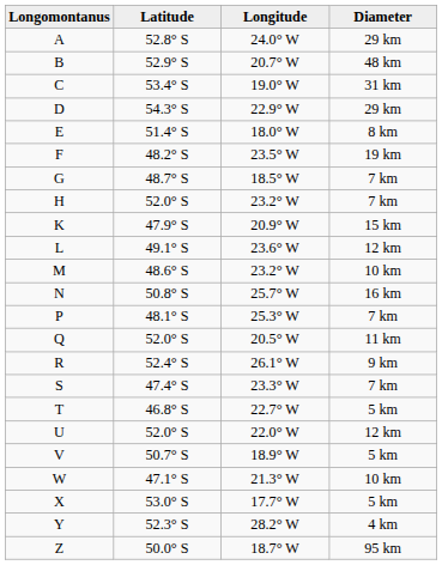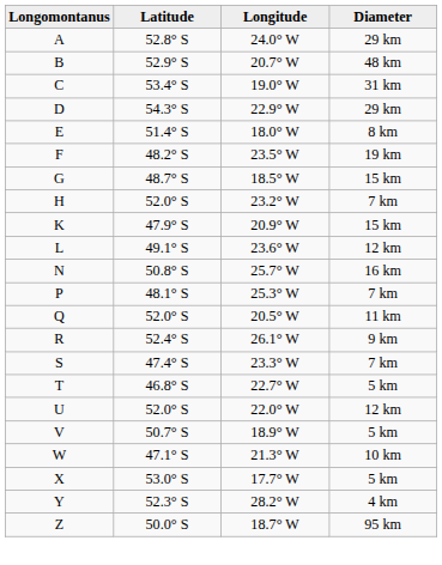 <table class="wikitable">
 <tr>
 <th width="25%" style="background:#eeeeee;">Longomontanus</th>
 <th width="25%" style="background:#eeeeee;">Latitude</th>
 <th width="25%" style="background:#eeeeee;">Longitude</th>
 <th width="25%" style="background:#eeeeee;">Diameter</th>
 </tr>
 <tr>
 <td align="center">A</td>
 <td align="center">52.8° S</td>
 <td align="center">24.0° W</td>
 <td align="center">29 km</td>
 </tr>
 <tr>
 <td align="center">B</td>
 <td align="center">52.9° S</td>
 <td align="center">20.7° W</td>
 <td align="center">48 km</td>
 </tr>
 <tr>
 <td align="center">C</td>
 <td align="center">53.4° S</td>
 <td align="center">19.0° W</td>
 <td align="center">31 km</td>
 </tr>
 <tr>
 <td align="center">D</td>
 <td align="center">54.3° S</td>
 <td align="center">22.9° W</td>
 <td align="center">29 km</td>
 </tr>
 <tr>
 <td align="center">E</td>
 <td align="center">51.4° S</td>
 <td align="center">18.0° W</td>
 <td align="center">8 km</td>
 </tr>
 <tr>
 <td align="center">F</td>
 <td align="center">48.2° S</td>
 <td align="center">23.5° W</td>
 <td align="center">19 km</td>
 </tr>
 <tr>
 <td align="center">G</td>
 <td align="center">48.7° S</td>
 <td align="center">18.5° W</td>
-<td align="center">7 km</td>
+<td align="center">15 km</td>
 </tr>
 <tr>
 <td align="center">H</td>
 <td align="center">52.0° S</td>
 <td align="center">23.2° W</td>
 <td align="center">7 km</td>
 </tr>
 <tr>
 <td align="center">K</td>
 <td align="center">47.9° S</td>
 <td align="center">20.9° W</td>
 <td align="center">15 km</td>
 </tr>
 <tr>
 <td align="center">L</td>
 <td align="center">49.1° S</td>
 <td align="center">23.6° W</td>
 <td align="center">12 km</td>
-</tr>
-<tr>
-<td align="center">M</td>
-<td align="center">48.6° S</td>
-<td align="center">23.2° W</td>
-<td align="center">10 km</td>
 </tr>
 <tr>
 <td align="center">N</td>
 <td align="center">50.8° S</td>
 <td align="center">25.7° W</td>
 <td align="center">16 km</td>
 </tr>
 <tr>
 <td align="center">P</td>
 <td align="center">48.1° S</td>
 <td align="center">25.3° W</td>
 <td align="center">7 km</td>
 </tr>
 <tr>
 <td align="center">Q</td>
 <td align="center">52.0° S</td>
 <td align="center">20.5° W</td>
 <td align="center">11 km</td>
 </tr>
 <tr>
 <td align="center">R</td>
 <td align="center">52.4° S</td>
 <td align="center">26.1° W</td>
 <td align="center">9 km</td>
 </tr>
 <tr>
 <td align="center">S</td>
 <td align="center">47.4° S</td>
 <td align="center">23.3° W</td>
 <td align="center">7 km</td>
 </tr>
 <tr>
 <td align="center">T</td>
 <td align="center">46.8° S</td>
 <td align="center">22.7° W</td>
 <td align="center">5 km</td>
 </tr>
 <tr>
 <td align="center">U</td>
 <td align="center">52.0° S</td>
 <td align="center">22.0° W</td>
 <td align="center">12 km</td>
 </tr>
 <tr>
 <td align="center">V</td>
 <td align="center">50.7° S</td>
 <td align="center">18.9° W</td>
 <td align="center">5 km</td>
 </tr>
 <tr>
 <td align="center">W</td>
 <td align="center">47.1° S</td>
 <td align="center">21.3° W</td>
 <td align="center">10 km</td>
 </tr>
 <tr>
 <td align="center">X</td>
 <td align="center">53.0° S</td>
 <td align="center">17.7° W</td>
 <td align="center">5 km</td>
 </tr>
 <tr>
 <td align="center">Y</td>
 <td align="center">52.3° S</td>
 <td align="center">28.2° W</td>
 <td align="center">4 km</td>
 </tr>
 <tr>
 <td align="center">Z</td>
 <td align="center">50.0° S</td>
 <td align="center">18.7° W</td>
 <td align="center">95 km</td>
 </tr>
 </table>
